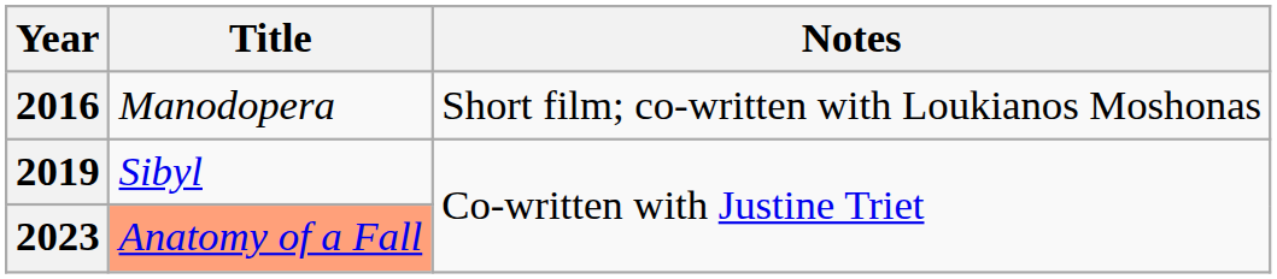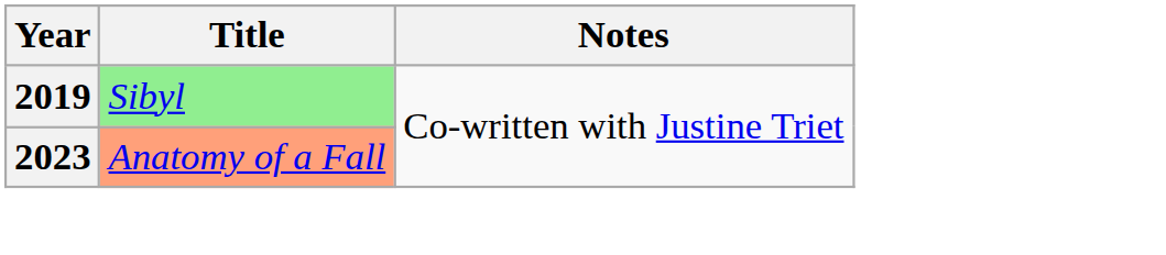 <table class="wikitable">
 <tr>
 <th>Year</th>
 <th>Title</th>
 <th>Notes</th>
 </tr>
 <tr>
-<th>2016</th>
-<td><em>Manodopera</em></td>
-<td>Short film; co-written with Loukianos Moshonas</td>
-</tr>
-<tr>
 <th>2019</th>
-<td><em><a href='#'>Sibyl</a></em></td>
+<td style="background: lightgreen;"><em><a href='#'>Sibyl</a></em></td>
 <td rowspan="2">Co-written with <a href='#'>Justine Triet</a></td>
 </tr>
 <tr>
 <th>2023</th>
 <td style="background: lightsalmon;"><em><a href='#'>Anatomy of a Fall</a></em></td>
 </tr>
 </table>
